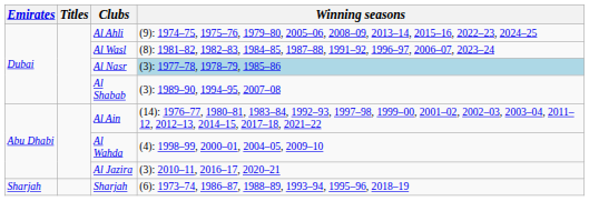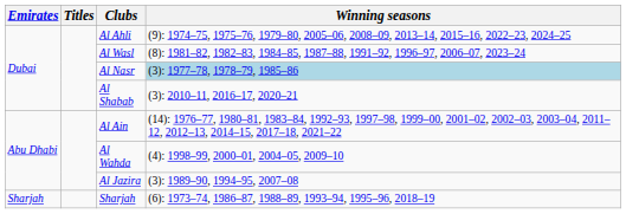 <table class="wikitable">
 <tr>
 <th><a href='#'><strong><em><big>Emirates</big></em></strong></a></th>
 <th><strong><em><big>Titles</big></em></strong></th>
 <th><strong><em><big>Clubs</big></em></strong></th>
 <th><strong><em><big>Winning seasons</big></em></strong></th>
 </tr>
 <tr>
 <td rowspan="4"><em><a href='#'>Dubai</a></em></td>
 <td rowspan=4></td>
 <td><a href='#'><em>Al Ahli</em></a></td>
 <td>(9): <a href='#'>1974–75</a>, <a href='#'>1975–76</a>, <a href='#'>1979–80</a>, <a href='#'>2005–06</a>, <a href='#'>2008–09</a>, <a href='#'>2013–14</a>, <a href='#'>2015–16</a>, <a href='#'>2022–23</a>, <a href='#'>2024–25</a></td>
 </tr>
 <tr>
 <td><a href='#'><em>Al Wasl</em></a></td>
 <td>(8): <a href='#'>1981–82</a>, <a href='#'>1982–83</a>, <a href='#'>1984–85</a>, <a href='#'>1987–88</a>, <a href='#'>1991–92</a>, <a href='#'>1996–97</a>, <a href='#'>2006–07</a>, <a href='#'>2023–24</a></td>
 </tr>
 <tr>
 <td><a href='#'><em>Al Nasr</em></a></td>
 <td style="background: lightblue;">(3): <a href='#'>1977–78</a>, <a href='#'>1978–79</a>, <a href='#'>1985–86</a></td>
 </tr>
 <tr>
 <td><a href='#'><em>Al Shabab</em></a></td>
-<td>(3): <a href='#'>1989–90</a>, <a href='#'>1994–95</a>, <a href='#'>2007–08</a></td>
+<td>(3): <a href='#'>2010–11</a>, <a href='#'>2016–17</a>, <a href='#'>2020–21</a></td>
 </tr>
 <tr>
 <td rowspan=3><a href='#'><em>Abu Dhabi</em></a></td>
 <td rowspan=3></td>
 <td><a href='#'><em>Al Ain</em></a></td>
 <td>(14): <a href='#'>1976–77</a>, <a href='#'>1980–81</a>, <a href='#'>1983–84</a>, <a href='#'>1992–93</a>, <a href='#'>1997–98</a>, <a href='#'>1999–00</a>, <a href='#'>2001–02</a>, <a href='#'>2002–03</a>, <a href='#'>2003–04</a>, <a href='#'>2011–12</a>, <a href='#'>2012–13</a>, <a href='#'>2014–15</a>, <a href='#'>2017–18</a>, <a href='#'>2021–22</a></td>
 </tr>
 <tr>
 <td><a href='#'><em>Al Wahda</em></a></td>
 <td>(4): <a href='#'>1998–99</a>, <a href='#'>2000–01</a>, <a href='#'>2004–05</a>, <a href='#'>2009–10</a></td>
 </tr>
 <tr>
 <td><a href='#'><em>Al Jazira</em></a></td>
-<td>(3): <a href='#'>2010–11</a>, <a href='#'>2016–17</a>, <a href='#'>2020–21</a></td>
+<td>(3): <a href='#'>1989–90</a>, <a href='#'>1994–95</a>, <a href='#'>2007–08</a></td>
 </tr>
 <tr>
 <td><a href='#'><em>Sharjah</em></a></td>
 <td></td>
 <td><a href='#'><em>Sharjah</em></a></td>
 <td>(6): <a href='#'>1973–74</a>, <a href='#'>1986–87</a>, <a href='#'>1988–89</a>, <a href='#'>1993–94</a>, <a href='#'>1995–96</a>, <a href='#'>2018–19</a></td>
 </tr>
 </table>
